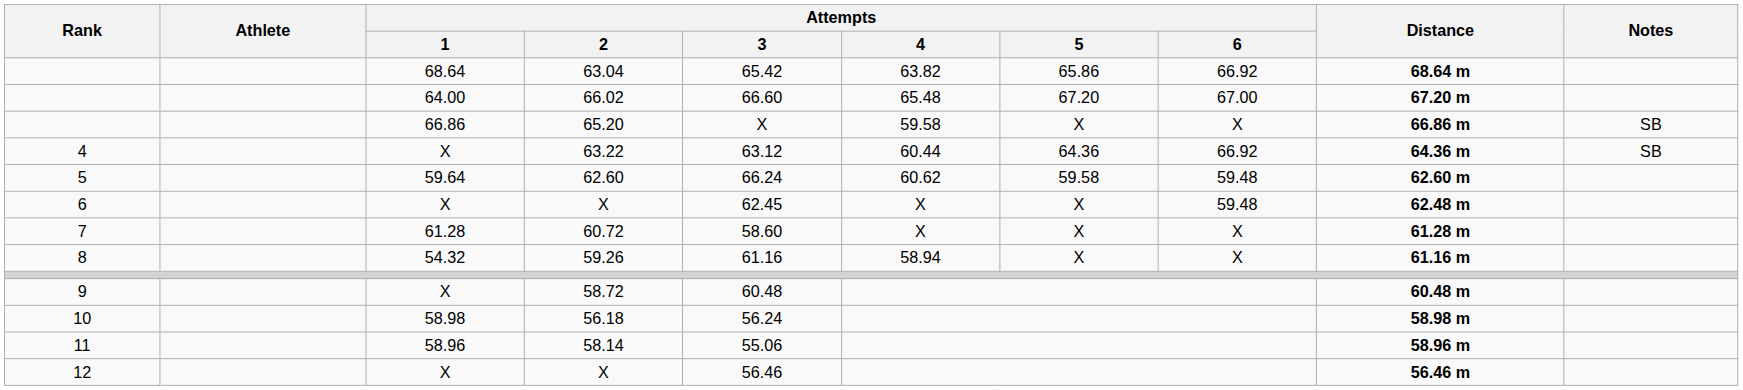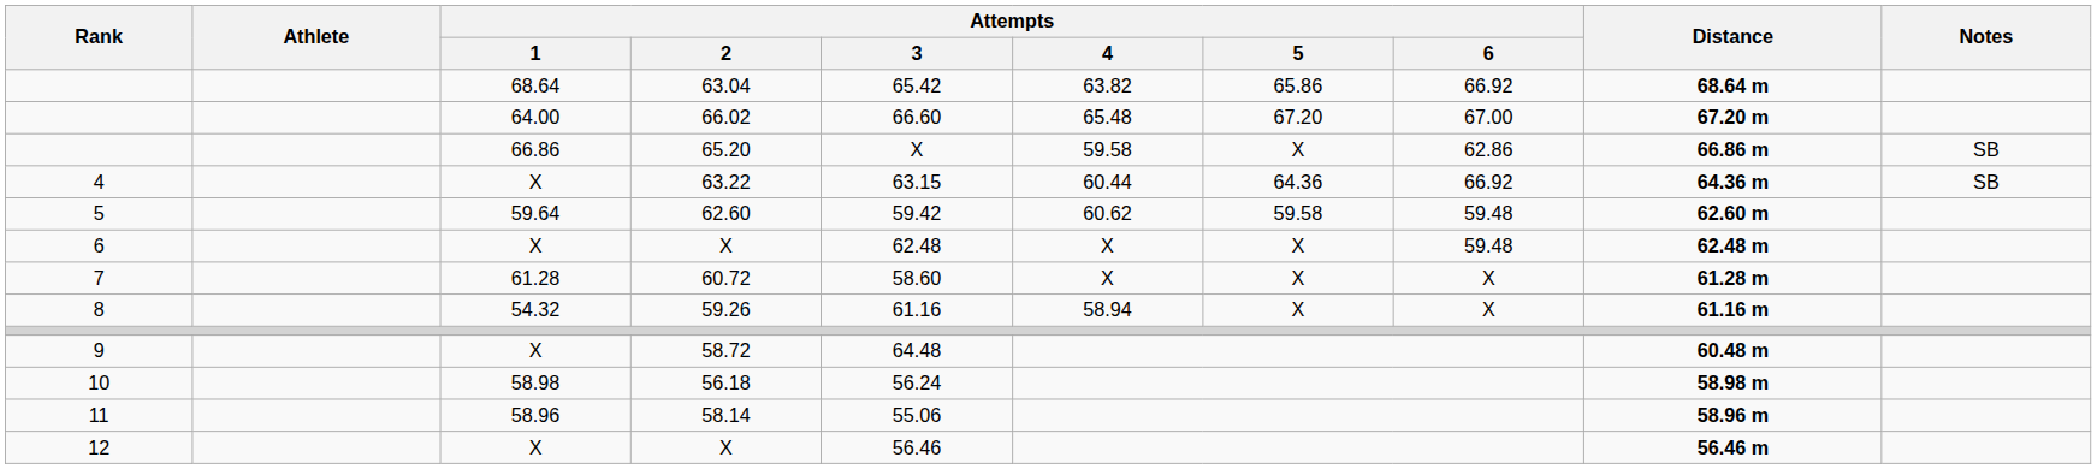 <table class="wikitable" style=" text-align:center; font-size:110%;" width="95%">
 <tr>
 <th rowspan="2">Rank</th>
 <th rowspan="2">Athlete</th>
 <th colspan="6">Attempts</th>
 <th rowspan="2">Distance</th>
 <th rowspan="2">Notes</th>
 </tr>
 <tr>
 <th>1</th>
 <th>2</th>
 <th>3</th>
 <th>4</th>
 <th>5</th>
 <th>6</th>
 </tr>
 <tr>
 <td></td>
 <td align=left></td>
 <td>68.64</td>
 <td>63.04</td>
 <td>65.42</td>
 <td>63.82</td>
 <td>65.86</td>
 <td>66.92</td>
 <td><strong>68.64 m</strong></td>
 <td></td>
 </tr>
 <tr>
 <td></td>
 <td align=left></td>
 <td>64.00</td>
 <td>66.02</td>
 <td>66.60</td>
 <td>65.48</td>
 <td>67.20</td>
 <td>67.00</td>
 <td><strong>67.20 m</strong></td>
 <td></td>
 </tr>
 <tr>
 <td></td>
 <td align=left></td>
 <td>66.86</td>
 <td>65.20</td>
 <td>X</td>
 <td>59.58</td>
 <td>X</td>
-<td>X</td>
+<td>62.86</td>
 <td><strong>66.86 m</strong></td>
 <td>SB</td>
 </tr>
 <tr>
 <td>4</td>
 <td align=left></td>
 <td>X</td>
 <td>63.22</td>
-<td>63.12</td>
+<td>63.15</td>
 <td>60.44</td>
 <td>64.36</td>
 <td>66.92</td>
 <td><strong>64.36 m</strong></td>
 <td>SB</td>
 </tr>
 <tr>
 <td>5</td>
 <td align=left></td>
 <td>59.64</td>
 <td>62.60</td>
-<td>66.24</td>
+<td>59.42</td>
 <td>60.62</td>
 <td>59.58</td>
 <td>59.48</td>
 <td><strong>62.60 m</strong></td>
 <td></td>
 </tr>
 <tr>
 <td>6</td>
 <td align=left></td>
 <td>X</td>
 <td>X</td>
-<td>62.45</td>
+<td>62.48</td>
 <td>X</td>
 <td>X</td>
 <td>59.48</td>
 <td><strong>62.48 m</strong></td>
 <td></td>
 </tr>
 <tr>
 <td>7</td>
 <td align=left></td>
 <td>61.28</td>
 <td>60.72</td>
 <td>58.60</td>
 <td>X</td>
 <td>X</td>
 <td>X</td>
 <td><strong>61.28 m</strong></td>
 <td></td>
 </tr>
 <tr>
 <td>8</td>
 <td align=left></td>
 <td>54.32</td>
 <td>59.26</td>
 <td>61.16</td>
 <td>58.94</td>
 <td>X</td>
 <td>X</td>
 <td><strong>61.16 m</strong></td>
 <td></td>
 </tr>
 <tr>
 <td colspan=10 bgcolor=lightgray></td>
 </tr>
 <tr>
 <td>9</td>
 <td align=left></td>
 <td>X</td>
 <td>58.72</td>
-<td>60.48</td>
+<td>64.48</td>
 <td colspan=3></td>
 <td><strong>60.48 m</strong></td>
 <td></td>
 </tr>
 <tr>
 <td>10</td>
 <td align=left></td>
 <td>58.98</td>
 <td>56.18</td>
 <td>56.24</td>
 <td colspan=3></td>
 <td><strong>58.98 m</strong></td>
 <td></td>
 </tr>
 <tr>
 <td>11</td>
 <td align=left></td>
 <td>58.96</td>
 <td>58.14</td>
 <td>55.06</td>
 <td colspan=3></td>
 <td><strong>58.96 m</strong></td>
 <td></td>
 </tr>
 <tr>
 <td>12</td>
 <td align=left></td>
 <td>X</td>
 <td>X</td>
 <td>56.46</td>
 <td colspan=3></td>
 <td><strong>56.46 m</strong></td>
 <td></td>
 </tr>
 </table>
